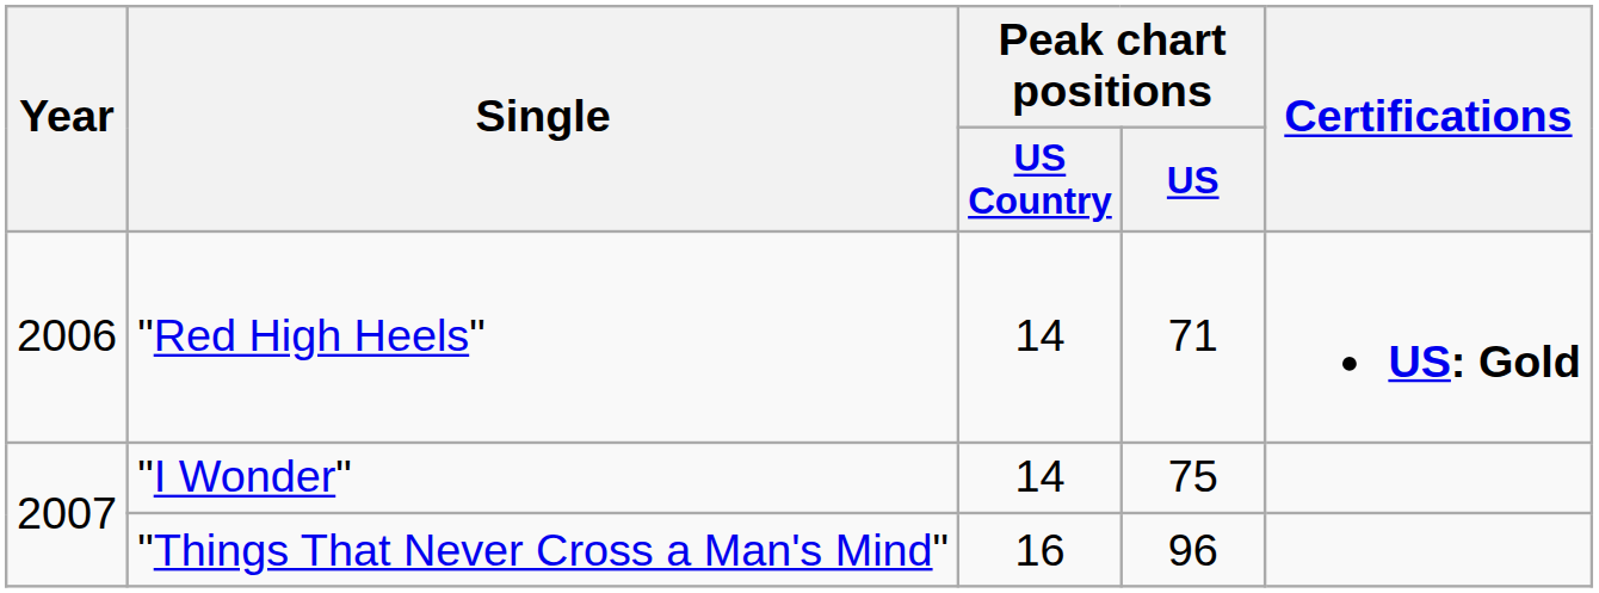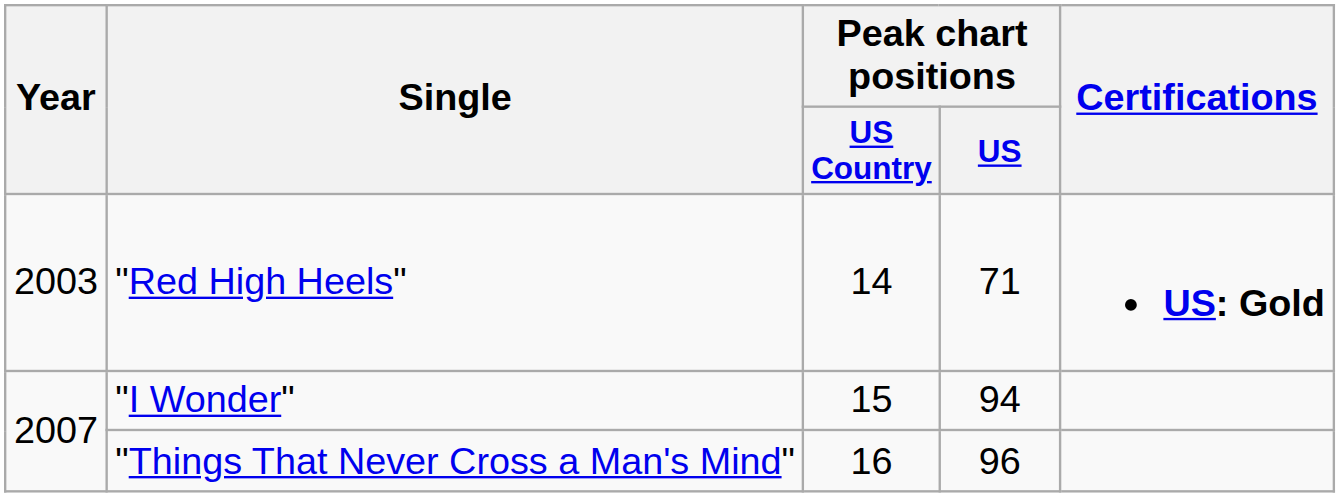 <table class=wikitable style=text-align:center;>
 <tr>
 <th rowspan=2>Year</th>
 <th rowspan=2>Single</th>
 <th colspan=2>Peak chart<br>positions</th>
 <th rowspan="2"><a href='#'>Certifications</a></th>
 </tr>
 <tr style="font-size:smaller;">
 <th width=45><a href='#'>US Country</a></th>
 <th width=45><a href='#'>US</a></th>
 </tr>
 <tr>
-<td>2006</td>
+<td>2003</td>
 <td align=left>"<a href='#'>Red High Heels</a>"</td>
 <td>14</td>
 <td>71</td>
 <td style="text-align:left;"><strong><br><ul><li><a href='#'>US</a>: Gold</li></ul></strong></td>
 </tr>
 <tr>
 <td rowspan=2>2007</td>
 <td align=left>"<a href='#'>I Wonder</a>"</td>
-<td>14</td>
-<td>75</td>
+<td>15</td>
+<td>94</td>
 <td></td>
 </tr>
 <tr>
 <td align=left>"<a href='#'>Things That Never Cross a Man's Mind</a>"</td>
 <td>16</td>
 <td>96</td>
 <td></td>
 </tr>
 </table>
